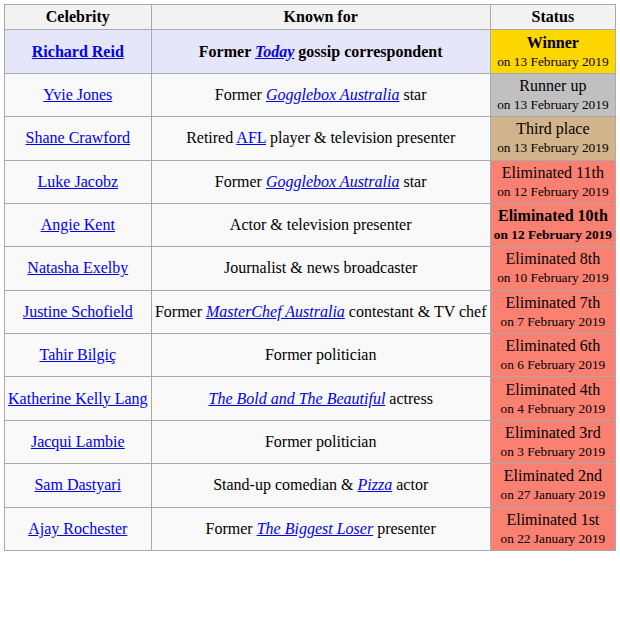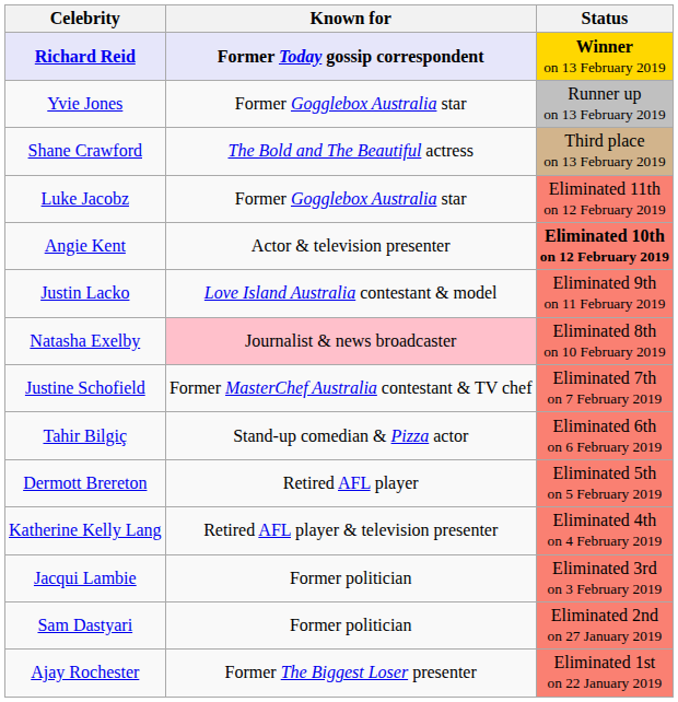 <table class="wikitable sortable" style="margin:auto; text-align:center;">
 <tr>
 <th scope="col">Celebrity</th>
 <th scope="col">Known for</th>
 <th scope="col">Status</th>
 </tr>
 <tr>
 <td bgcolor=lavender><strong><a href='#'>Richard Reid</a></strong></td>
 <td bgcolor=lavender><strong>Former <em><a href='#'>Today</a></em> gossip correspondent</strong></td>
 <td style=background:gold><strong>Winner</strong><br><small>on 13 February 2019</small></td>
 </tr>
 <tr>
 <td><a href='#'>Yvie Jones</a></td>
 <td>Former <em><a href='#'>Gogglebox Australia</a></em> star</td>
 <td style=background:silver>Runner up<br><small>on 13 February 2019</small></td>
 </tr>
 <tr>
 <td><a href='#'>Shane Crawford</a></td>
-<td>Retired <a href='#'>AFL</a> player & television presenter</td>
+<td><em><a href='#'>The Bold and The Beautiful</a></em> actress</td>
 <td style="background:tan">Third place<br><small>on 13 February 2019</small></td>
 </tr>
 <tr>
 <td><a href='#'>Luke Jacobz</a></td>
 <td>Former <em><a href='#'>Gogglebox Australia</a></em> star</td>
 <td style="background:salmon">Eliminated 11th<br><small>on 12 February 2019</small></td>
 </tr>
 <tr>
 <td><a href='#'>Angie Kent</a></td>
 <td>Actor & television presenter</td>
 <td style="background:salmon"><strong>Eliminated 10th<br><small>on 12 February 2019</small></strong></td>
 </tr>
 <tr>
+<td><a href='#'>Justin Lacko</a></td>
+<td><em><a href='#'>Love Island Australia</a></em> contestant & model</td>
+<td style=background:salmon>Eliminated 9th<br><small>on 11 February 2019</small></td>
+</tr>
+<tr>
 <td><a href='#'>Natasha Exelby</a></td>
-<td>Journalist & news broadcaster</td>
+<td style="background: pink;">Journalist & news broadcaster</td>
 <td style=background:salmon>Eliminated 8th<br><small>on 10 February 2019</small></td>
 </tr>
 <tr>
 <td><a href='#'>Justine Schofield</a></td>
 <td>Former <em><a href='#'>MasterChef Australia</a></em> contestant & TV chef</td>
 <td style=background:salmon>Eliminated 7th<br><small>on 7 February 2019</small></td>
 </tr>
 <tr>
 <td><a href='#'>Tahir Bilgiç</a></td>
-<td>Former politician</td>
+<td>Stand-up comedian & <em><a href='#'>Pizza</a></em> actor</td>
 <td style=background:salmon>Eliminated 6th<br><small>on 6 February 2019</small></td>
 </tr>
 <tr>
+<td><a href='#'>Dermott Brereton</a></td>
+<td>Retired <a href='#'>AFL</a> player</td>
+<td style=background:salmon>Eliminated 5th<br><small>on 5 February 2019</small></td>
+</tr>
+<tr>
 <td><a href='#'>Katherine Kelly Lang</a></td>
-<td><em><a href='#'>The Bold and The Beautiful</a></em> actress</td>
+<td>Retired <a href='#'>AFL</a> player & television presenter</td>
 <td style=background:salmon>Eliminated 4th<br><small>on 4 February 2019</small></td>
 </tr>
 <tr>
 <td><a href='#'>Jacqui Lambie</a></td>
 <td>Former politician</td>
 <td style=background:salmon>Eliminated 3rd<br><small>on 3 February 2019</small></td>
 </tr>
 <tr>
 <td><a href='#'>Sam Dastyari</a></td>
-<td>Stand-up comedian & <em><a href='#'>Pizza</a></em> actor</td>
+<td>Former politician</td>
 <td style=background:salmon>Eliminated 2nd<br><small>on 27 January 2019</small></td>
 </tr>
 <tr>
 <td><a href='#'>Ajay Rochester</a></td>
 <td>Former <em><a href='#'>The Biggest Loser</a></em> presenter</td>
 <td style=background:salmon>Eliminated 1st<br><small>on 22 January 2019</small></td>
 </tr>
 <tr>
 </tr>
 </table>
